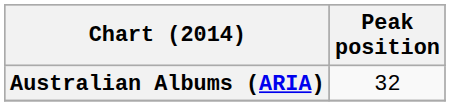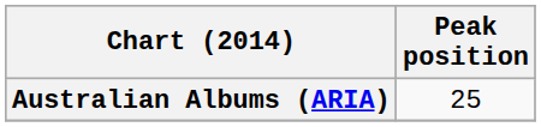 <table class="wikitable plainrowheaders" style="text-align:center;">
 <tr>
 <th scope="col">Chart (2014)</th>
 <th scope="col">Peak<br>position</th>
 </tr>
 <tr>
 <th scope="row">Australian Albums (<a href='#'>ARIA</a>)</th>
-<td>32</td>
+<td>25</td>
 </tr>
 <tr>
 </tr>
 </table>
